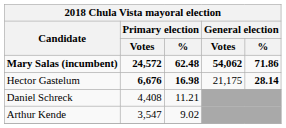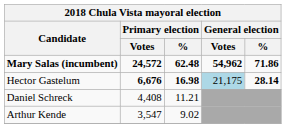 <table class=wikitable>
 <tr>
 <th colspan=5>2018 Chula Vista mayoral election</th>
 </tr>
 <tr>
 <th colspan=1 rowspan=2>Candidate</th>
 <th colspan=2><strong>Primary election</strong></th>
 <th colspan=2><strong>General election</strong></th>
 </tr>
 <tr>
 <th>Votes</th>
 <th>%</th>
 <th>Votes</th>
 <th>%</th>
 </tr>
 <tr>
 <td><strong>Mary Salas (incumbent)</strong></td>
 <td align="right"><strong>24,572</strong></td>
 <td align="right"><strong>62.48</strong></td>
-<td align="right"><strong>54,062</strong></td>
+<td align="right"><strong>54,962</strong></td>
 <td align="right"><strong>71.86</strong></td>
 </tr>
 <tr>
 <td>Hector Gastelum</td>
 <td align="right"><strong>6,676</strong></td>
 <td align="right"><strong>16.98</strong></td>
-<td align="right">21,175</td>
+<td align="right" style="background: lightblue;">21,175</td>
 <td align="right"><strong>28.14</strong></td>
 </tr>
 <tr>
 <td>Daniel Schreck</td>
 <td align="right">4,408</td>
 <td align="right">11.21</td>
 <td colspan=2 bgcolor=darkgray></td>
 </tr>
 <tr>
 <td>Arthur Kende</td>
 <td align="right">3,547</td>
 <td align="right">9.02</td>
 <td colspan=2 bgcolor=darkgray></td>
 </tr>
 <tr>
 </tr>
 </table>
